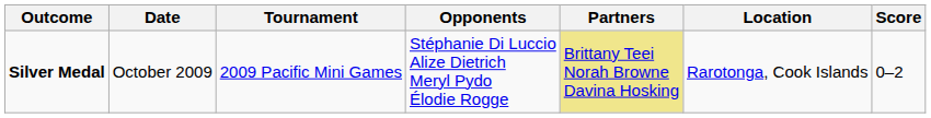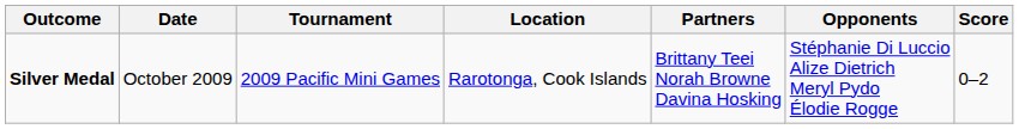 <table class="wikitable">
 <tr>
 <th>Outcome</th>
 <th>Date</th>
 <th>Tournament</th>
+<th>Location</th>
+<th>Partners</th>
 <th>Opponents</th>
-<th>Partners</th>
-<th>Location</th>
 <th>Score</th>
 </tr>
 <tr>
 <td> <strong>Silver Medal</strong></td>
 <td>October 2009</td>
 <td><a href='#'>2009 Pacific Mini Games</a></td>
+<td><a href='#'>Rarotonga</a>, Cook Islands</td>
+<td> <a href='#'>Brittany Teei</a><br> <a href='#'>Norah Browne</a><br> <a href='#'>Davina Hosking</a></td>
 <td> <a href='#'>Stéphanie Di Luccio</a><br> <a href='#'>Alize Dietrich</a><br> <a href='#'>Meryl Pydo</a><br>  <a href='#'>Élodie Rogge</a></td>
-<td style="background: khaki;"> <a href='#'>Brittany Teei</a><br> <a href='#'>Norah Browne</a><br> <a href='#'>Davina Hosking</a></td>
-<td><a href='#'>Rarotonga</a>, Cook Islands</td>
 <td>0–2</td>
 </tr>
 </table>
